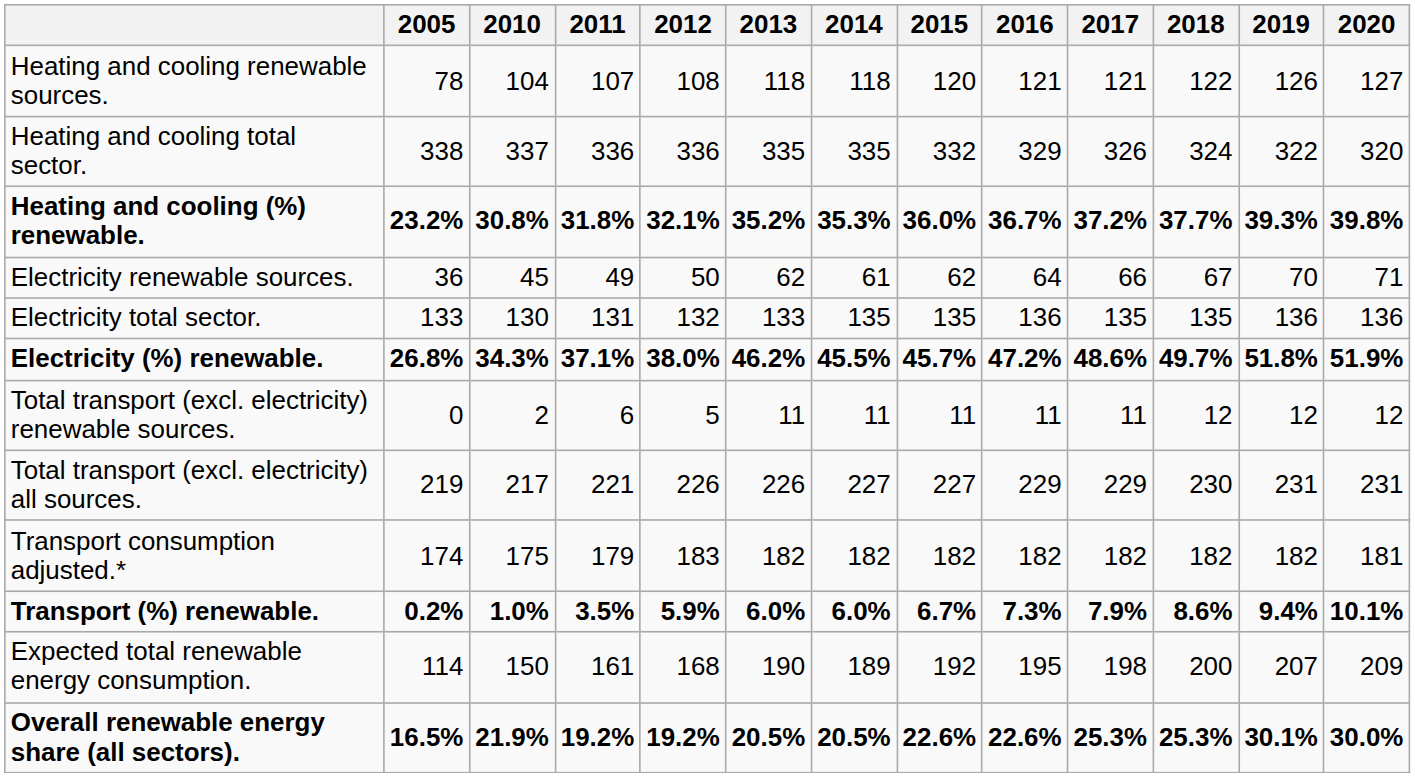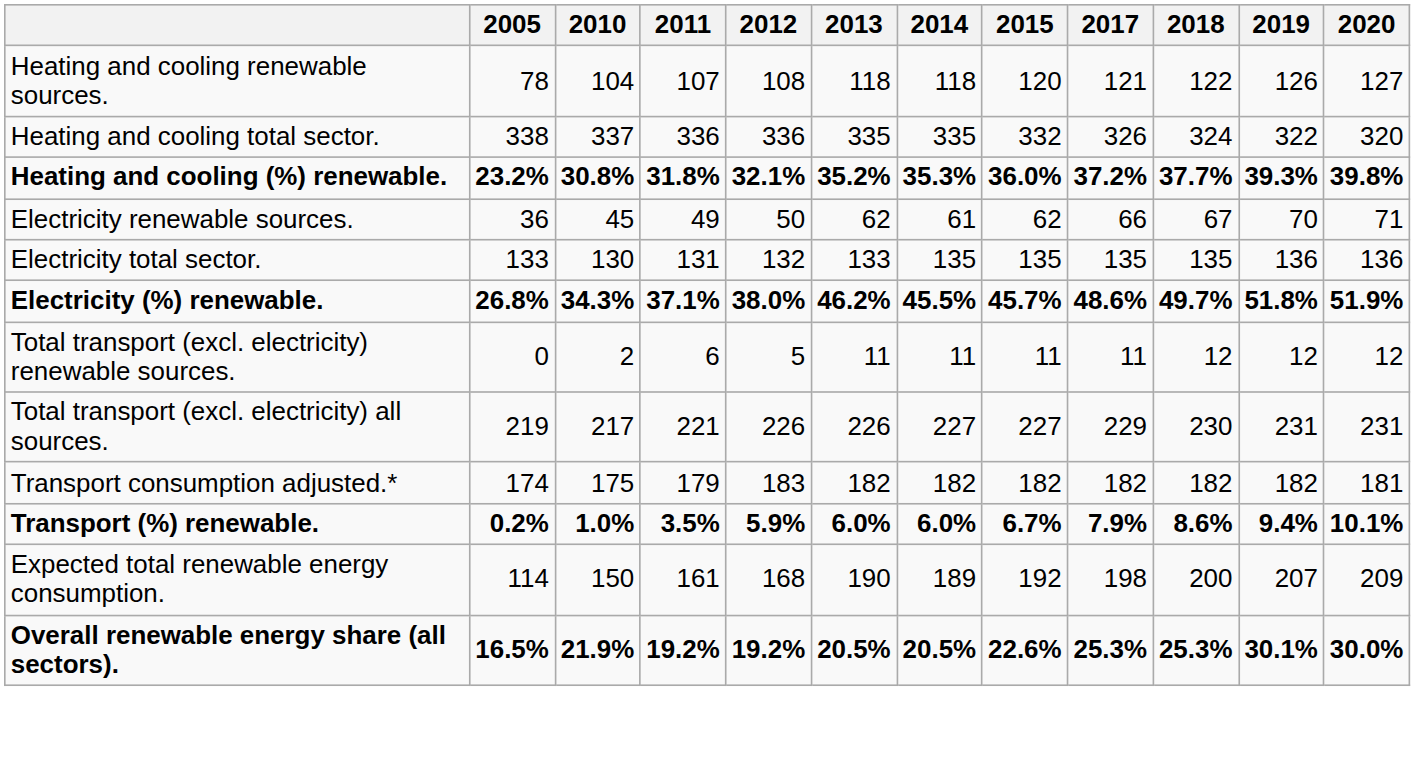 <table style="text-align: right" class="wikitable">
 <tr>
 <th></th>
 <th>2005</th>
 <th>2010</th>
 <th>2011</th>
 <th>2012</th>
 <th>2013</th>
 <th>2014</th>
 <th>2015</th>
-<th>2016</th>
 <th>2017</th>
 <th>2018</th>
 <th>2019</th>
 <th>2020</th>
 </tr>
 <tr>
 <td align="left">Heating and cooling renewable sources.</td>
 <td>78</td>
 <td>104</td>
 <td>107</td>
 <td>108</td>
 <td>118</td>
 <td>118</td>
 <td>120</td>
 <td>121</td>
-<td>121</td>
 <td>122</td>
 <td>126</td>
 <td>127</td>
 </tr>
 <tr>
 <td align="left">Heating and cooling total sector.</td>
 <td>338</td>
 <td>337</td>
 <td>336</td>
 <td>336</td>
 <td>335</td>
 <td>335</td>
 <td>332</td>
-<td>329</td>
 <td>326</td>
 <td>324</td>
 <td>322</td>
 <td>320</td>
 </tr>
 <tr>
 <td align="left"><strong>Heating and cooling (%) renewable.</strong></td>
 <td><strong>23.2%</strong></td>
 <td><strong>30.8%</strong></td>
 <td><strong>31.8%</strong></td>
 <td><strong>32.1%</strong></td>
 <td><strong>35.2%</strong></td>
 <td><strong>35.3%</strong></td>
 <td><strong>36.0%</strong></td>
-<td><strong>36.7%</strong></td>
 <td><strong>37.2%</strong></td>
 <td><strong>37.7%</strong></td>
 <td><strong>39.3%</strong></td>
 <td><strong>39.8%</strong></td>
 </tr>
 <tr>
 <td align="left">Electricity renewable  sources.</td>
 <td>36</td>
 <td>45</td>
 <td>49</td>
 <td>50</td>
 <td>62</td>
 <td>61</td>
 <td>62</td>
-<td>64</td>
 <td>66</td>
 <td>67</td>
 <td>70</td>
 <td>71</td>
 </tr>
 <tr>
 <td align="left">Electricity total sector.</td>
 <td>133</td>
 <td>130</td>
 <td>131</td>
 <td>132</td>
 <td>133</td>
 <td>135</td>
 <td>135</td>
-<td>136</td>
 <td>135</td>
 <td>135</td>
 <td>136</td>
 <td>136</td>
 </tr>
 <tr>
 <td align="left"><strong>Electricity (%) renewable.</strong></td>
 <td><strong>26.8%</strong></td>
 <td><strong>34.3%</strong></td>
 <td><strong>37.1%</strong></td>
 <td><strong>38.0%</strong></td>
 <td><strong>46.2%</strong></td>
 <td><strong>45.5%</strong></td>
 <td><strong>45.7%</strong></td>
-<td><strong>47.2%</strong></td>
 <td><strong>48.6%</strong></td>
 <td><strong>49.7%</strong></td>
 <td><strong>51.8%</strong></td>
 <td><strong>51.9%</strong></td>
 </tr>
 <tr>
 <td align="left">Total transport (excl. electricity) renewable sources.</td>
 <td>0</td>
 <td>2</td>
 <td>6</td>
 <td>5</td>
-<td>11</td>
 <td>11</td>
 <td>11</td>
 <td>11</td>
 <td>11</td>
 <td>12</td>
 <td>12</td>
 <td>12</td>
 </tr>
 <tr>
 <td align="left">Total transport (excl. electricity) all sources.</td>
 <td>219</td>
 <td>217</td>
 <td>221</td>
 <td>226</td>
 <td>226</td>
 <td>227</td>
 <td>227</td>
 <td>229</td>
-<td>229</td>
 <td>230</td>
 <td>231</td>
 <td>231</td>
 </tr>
 <tr>
 <td align="left">Transport consumption adjusted.*</td>
 <td>174</td>
 <td>175</td>
 <td>179</td>
 <td>183</td>
-<td>182</td>
 <td>182</td>
 <td>182</td>
 <td>182</td>
 <td>182</td>
 <td>182</td>
 <td>182</td>
 <td>181</td>
 </tr>
 <tr>
 <td align="left"><strong>Transport (%) renewable.</strong></td>
 <td><strong>0.2%</strong></td>
 <td><strong>1.0%</strong></td>
 <td><strong>3.5%</strong></td>
 <td><strong>5.9%</strong></td>
 <td><strong>6.0%</strong></td>
 <td><strong>6.0%</strong></td>
 <td><strong>6.7%</strong></td>
-<td><strong>7.3%</strong></td>
 <td><strong>7.9%</strong></td>
 <td><strong>8.6%</strong></td>
 <td><strong>9.4%</strong></td>
 <td><strong>10.1%</strong></td>
 </tr>
 <tr>
 <td align="left">Expected total renewable energy consumption.</td>
 <td>114</td>
 <td>150</td>
 <td>161</td>
 <td>168</td>
 <td>190</td>
 <td>189</td>
 <td>192</td>
-<td>195</td>
 <td>198</td>
 <td>200</td>
 <td>207</td>
 <td>209</td>
 </tr>
 <tr>
 <td align="left"><strong>Overall renewable energy share (all sectors).</strong></td>
 <td><strong>16.5%</strong></td>
 <td><strong>21.9%</strong></td>
 <td><strong>19.2%</strong></td>
 <td><strong>19.2%</strong></td>
 <td><strong>20.5%</strong></td>
 <td><strong>20.5%</strong></td>
 <td><strong>22.6%</strong></td>
-<td><strong>22.6%</strong></td>
 <td><strong>25.3%</strong></td>
 <td><strong>25.3%</strong></td>
 <td><strong>30.1%</strong></td>
 <td><strong>30.0%</strong></td>
 </tr>
 </table>
